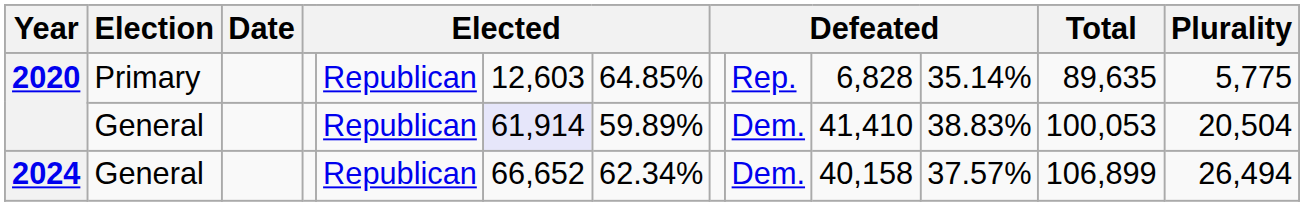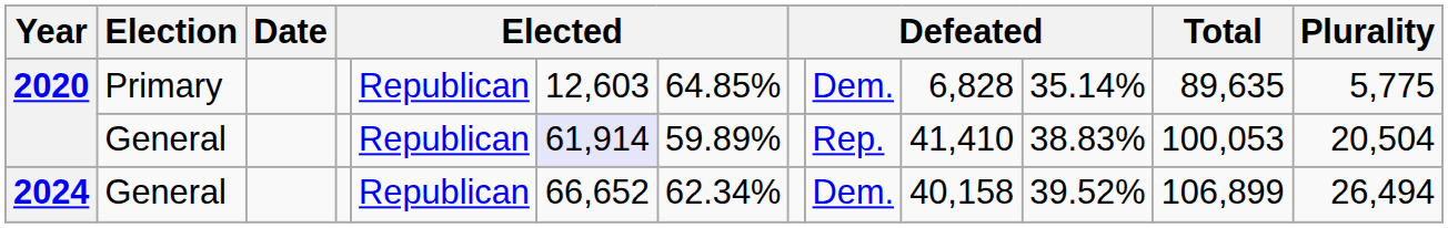 <table class="wikitable">
 <tr>
 <th>Year</th>
 <th>Election</th>
 <th>Date</th>
 <th colspan="4">Elected</th>
 <th colspan="4">Defeated</th>
 <th>Total</th>
 <th>Plurality</th>
 </tr>
 <tr>
 <th valign="top" rowspan="2"><a href='#'>2020</a></th>
 <td valign="top">Primary</td>
 <td valign="top"></td>
 <td valign="top"></td>
 <td valign="top" ><a href='#'>Republican</a></td>
 <td valign="top" align="right">12,603</td>
 <td valign="top" align="right">64.85%</td>
 <td valign="top"></td>
-<td valign="top" ><a href='#'>Rep.</a></td>
+<td valign="top" ><a href='#'>Dem.</a></td>
 <td valign="top" align="right">6,828</td>
 <td valign="top" align="right">35.14%</td>
 <td valign="top" align="right">89,635</td>
 <td valign="top" align="right">5,775</td>
 </tr>
 <tr>
 <td valign="top">General</td>
 <td valign="top"></td>
 <td valign="top"></td>
 <td valign="top" ><a href='#'>Republican</a></td>
 <td valign="top" align="right" style="background: lavender;">61,914</td>
 <td valign="top" align="right">59.89%</td>
 <td valign="top"></td>
-<td valign="top" ><a href='#'>Dem.</a></td>
+<td valign="top" ><a href='#'>Rep.</a></td>
 <td valign="top" align="right">41,410</td>
 <td valign="top" align="right">38.83%</td>
 <td valign="top" align="right">100,053</td>
 <td valign="top" align="right">20,504</td>
 </tr>
 <tr>
 <th valign="top"><a href='#'>2024</a></th>
 <td valign="top">General</td>
 <td valign="top"></td>
 <td valign="top"></td>
 <td valign="top" ><a href='#'>Republican</a></td>
 <td valign="top" align="right">66,652</td>
 <td valign="top" align="right">62.34%</td>
 <td valign="top"></td>
 <td valign="top" ><a href='#'>Dem.</a></td>
 <td valign="top" align="right">40,158</td>
-<td valign="top" align="right">37.57%</td>
+<td valign="top" align="right">39.52%</td>
 <td valign="top" align="right">106,899</td>
 <td valign="top" align="right">26,494</td>
 </tr>
 </table>
